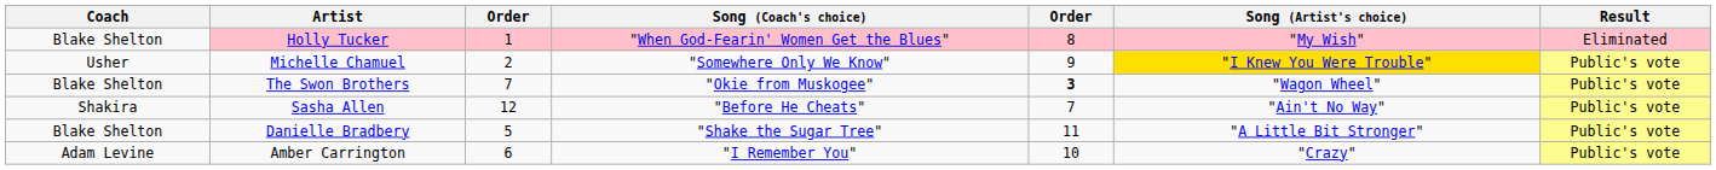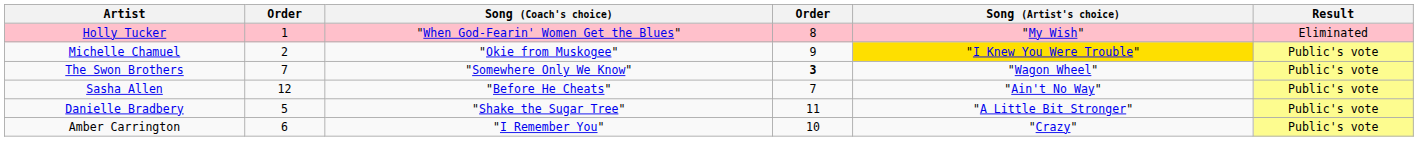 <table class="wikitable" style="text-align:center; width:100%;">
 <tr>
-<th style="width:12%;">Coach</th>
 <th style="width:15%;">Artist</th>
 <th style="width:05%;">Order</th>
 <th style="width:28%;">Song <small>(Coach's choice)</small></th>
 <th style="width:05%;">Order</th>
 <th style="width:25%;">Song <small>(Artist's choice)</small></th>
 <th style="width:10%;">Result</th>
 </tr>
 <tr>
-<td scope="row">Blake Shelton</td>
 <td style="background:pink;"><a href='#'>Holly Tucker</a></td>
 <td style="background:pink;">1</td>
 <td style="background:pink;">"<a href='#'>When God-Fearin' Women Get the Blues</a>"</td>
 <td style="background:pink;">8</td>
 <td style="background:pink;">"<a href='#'>My Wish</a>"</td>
 <td style="background:pink;">Eliminated</td>
 </tr>
 <tr>
-<td scope="row">Usher</td>
 <td><a href='#'>Michelle Chamuel</a></td>
 <td>2</td>
-<td>"<a href='#'>Somewhere Only We Know</a>"</td>
+<td>"<a href='#'>Okie from Muskogee</a>"</td>
 <td>9</td>
 <td style="background:#FEDF00;">"<a href='#'>I Knew You Were Trouble</a>"</td>
 <td style="background:#fdfc8f;">Public's vote</td>
 </tr>
 <tr>
-<td scope="row">Blake Shelton</td>
 <td><a href='#'>The Swon Brothers</a></td>
 <td>7</td>
-<td>"<a href='#'>Okie from Muskogee</a>"</td>
+<td>"<a href='#'>Somewhere Only We Know</a>"</td>
 <td><strong>3</strong></td>
 <td>"<a href='#'>Wagon Wheel</a>"</td>
 <td style="background:#fdfc8f;">Public's vote</td>
 </tr>
 <tr>
-<td scope="row">Shakira</td>
 <td><a href='#'>Sasha Allen</a></td>
 <td>12</td>
 <td>"<a href='#'>Before He Cheats</a>"</td>
 <td>7</td>
 <td>"<a href='#'>Ain't No Way</a>"</td>
 <td style="background:#fdfc8f;">Public's vote</td>
 </tr>
 <tr>
-<td scope="row">Blake Shelton</td>
 <td><a href='#'>Danielle Bradbery</a></td>
 <td>5</td>
 <td>"<a href='#'>Shake the Sugar Tree</a>"</td>
 <td>11</td>
 <td>"<a href='#'>A Little Bit Stronger</a>"</td>
 <td style="background:#fdfc8f;">Public's vote</td>
 </tr>
 <tr>
-<td scope="row">Adam Levine</td>
 <td>Amber Carrington</td>
 <td>6</td>
 <td>"<a href='#'>I Remember You</a>"</td>
 <td>10</td>
 <td>"<a href='#'>Crazy</a>"</td>
 <td style="background:#fdfc8f;">Public's vote</td>
 </tr>
 </table>
